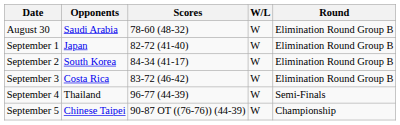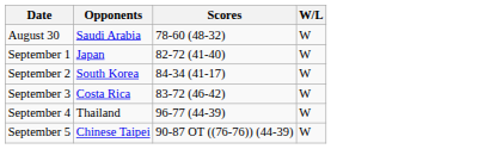 <table class="wikitable">
 <tr>
 <th>Date</th>
 <th>Opponents</th>
 <th>Scores</th>
 <th>W/L</th>
-<th>Round</th>
 </tr>
 <tr>
 <td>August 30</td>
 <td> <a href='#'>Saudi Arabia</a></td>
 <td>78-60 (48-32)</td>
 <td>W</td>
-<td>Elimination Round Group B</td>
 </tr>
 <tr>
 <td>September 1</td>
 <td> <a href='#'>Japan</a></td>
 <td>82-72 (41-40)</td>
 <td>W</td>
-<td>Elimination Round Group B</td>
 </tr>
 <tr>
 <td>September 2</td>
 <td> <a href='#'>South Korea</a></td>
 <td>84-34 (41-17)</td>
 <td>W</td>
-<td>Elimination Round Group B</td>
 </tr>
 <tr>
 <td>September 3</td>
 <td> <a href='#'>Costa Rica</a></td>
 <td>83-72 (46-42)</td>
 <td>W</td>
-<td>Elimination Round Group B</td>
 </tr>
 <tr>
 <td>September 4</td>
 <td> Thailand</td>
 <td>96-77 (44-39)</td>
 <td>W</td>
-<td>Semi-Finals</td>
 </tr>
 <tr>
 <td>September 5</td>
 <td> <a href='#'>Chinese Taipei</a></td>
 <td>90-87 OT ((76-76)) (44-39)</td>
 <td>W</td>
-<td>Championship</td>
 </tr>
 </table>
